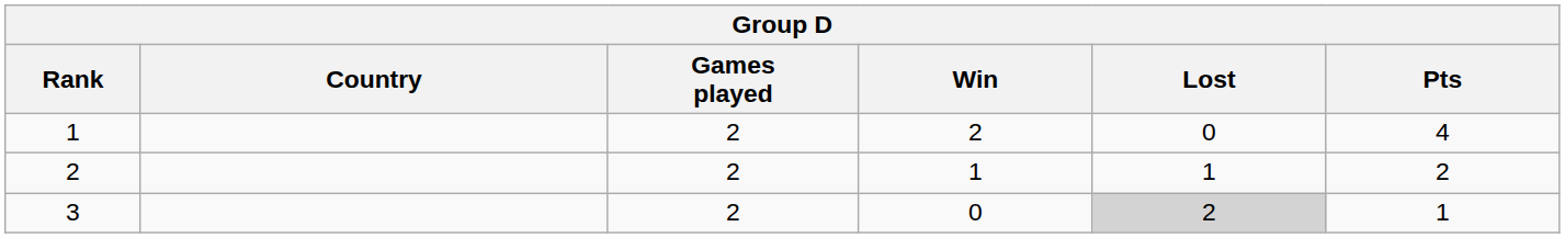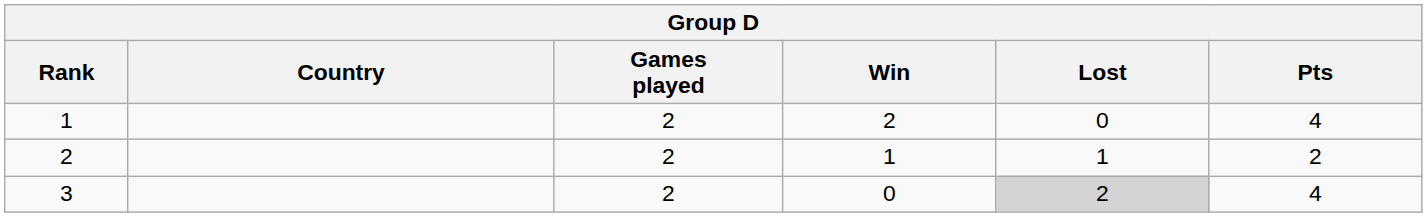 <table class="wikitable" style= "text-align: center; Width:50%">
 <tr>
 <th colspan= 6>Group D</th>
 </tr>
 <tr>
 <th width=2%>Rank</th>
 <th width=10%>Country</th>
 <th width=5%>Games <br> played</th>
 <th width=5%>Win</th>
 <th width=5%>Lost</th>
 <th width=5%>Pts</th>
 </tr>
 <tr>
 <td>1</td>
 <td style= "text-align: left"></td>
 <td>2</td>
 <td>2</td>
 <td>0</td>
 <td>4</td>
 </tr>
 <tr>
 <td>2</td>
 <td style= "text-align: left"></td>
 <td>2</td>
 <td>1</td>
 <td>1</td>
 <td>2</td>
 </tr>
 <tr>
 <td>3</td>
 <td style= "text-align: left"></td>
 <td>2</td>
 <td>0</td>
 <td style="background: lightgrey;">2</td>
-<td>1</td>
+<td>4</td>
 </tr>
 </table>
